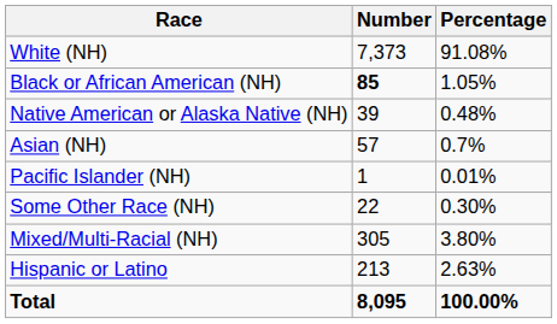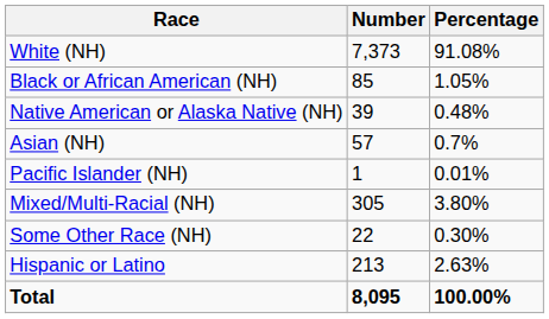 <table class="wikitable">
 <tr>
 <th>Race</th>
 <th>Number</th>
 <th>Percentage</th>
 </tr>
 <tr>
 <td><a href='#'>White</a> (NH)</td>
 <td>7,373</td>
 <td>91.08%</td>
 </tr>
 <tr>
 <td><a href='#'>Black or African American</a> (NH)</td>
-<td><strong>85</strong></td>
+<td>85</td>
 <td>1.05%</td>
 </tr>
 <tr>
 <td><a href='#'>Native American</a> or <a href='#'>Alaska Native</a> (NH)</td>
 <td>39</td>
 <td>0.48%</td>
 </tr>
 <tr>
 <td><a href='#'>Asian</a> (NH)</td>
 <td>57</td>
 <td>0.7%</td>
 </tr>
 <tr>
 <td><a href='#'>Pacific Islander</a> (NH)</td>
 <td>1</td>
 <td>0.01%</td>
 </tr>
 <tr>
+<td><a href='#'>Mixed/Multi-Racial</a> (NH)</td>
+<td>305</td>
+<td>3.80%</td>
+</tr>
+<tr>
 <td><a href='#'>Some Other Race</a> (NH)</td>
 <td>22</td>
 <td>0.30%</td>
-</tr>
-<tr>
-<td><a href='#'>Mixed/Multi-Racial</a> (NH)</td>
-<td>305</td>
-<td>3.80%</td>
 </tr>
 <tr>
 <td><a href='#'>Hispanic or Latino</a></td>
 <td>213</td>
 <td>2.63%</td>
 </tr>
 <tr>
 <td><strong>Total</strong></td>
 <td><strong>8,095</strong></td>
 <td><strong>100.00%</strong></td>
 </tr>
 </table>
